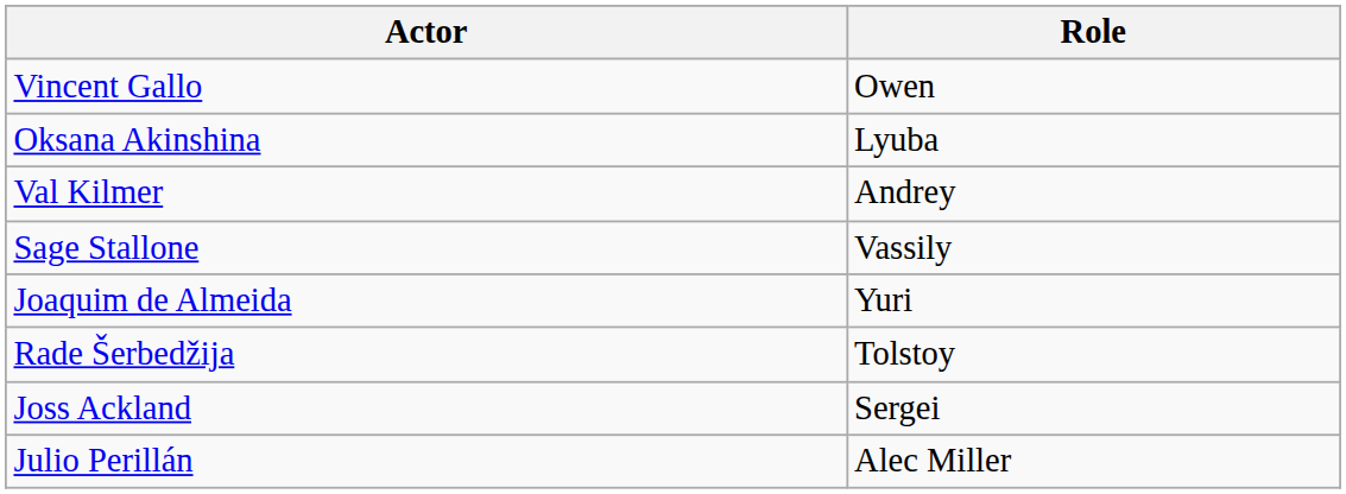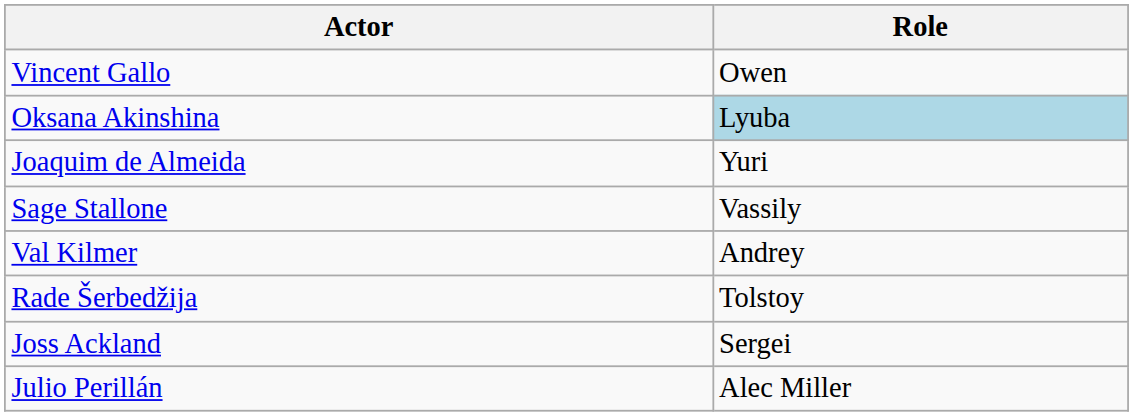 <table class="wikitable" width="50%">
 <tr bgcolor="#CCCCCC">
 <th>Actor</th>
 <th>Role</th>
 </tr>
 <tr>
 <td><a href='#'>Vincent Gallo</a></td>
 <td>Owen</td>
 </tr>
 <tr>
 <td><a href='#'>Oksana Akinshina</a></td>
-<td>Lyuba</td>
+<td style="background: lightblue;">Lyuba</td>
 </tr>
 <tr>
-<td><a href='#'>Val Kilmer</a></td>
-<td>Andrey</td>
+<td><a href='#'>Joaquim de Almeida</a></td>
+<td>Yuri</td>
 </tr>
 <tr>
 <td><a href='#'>Sage Stallone</a></td>
 <td>Vassily</td>
 </tr>
 <tr>
-<td><a href='#'>Joaquim de Almeida</a></td>
-<td>Yuri</td>
+<td><a href='#'>Val Kilmer</a></td>
+<td>Andrey</td>
 </tr>
 <tr>
 <td><a href='#'>Rade Šerbedžija</a></td>
 <td>Tolstoy</td>
 </tr>
 <tr>
 <td><a href='#'>Joss Ackland</a></td>
 <td>Sergei</td>
 </tr>
 <tr>
 <td><a href='#'>Julio Perillán</a></td>
 <td>Alec Miller</td>
 </tr>
 </table>
